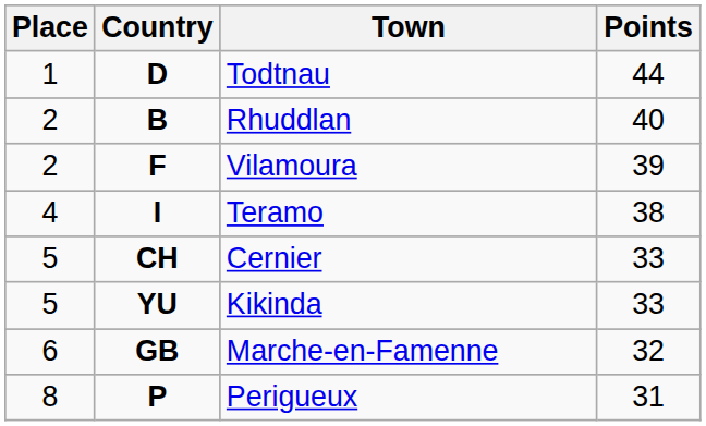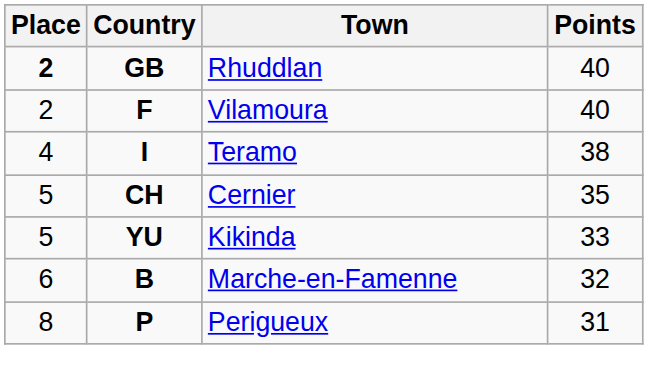 <table class="wikitable">
 <tr>
 <th width="25">Place</th>
 <th width="25">Country</th>
 <th width="200">Town</th>
 <th width="25">Points</th>
 </tr>
 <tr>
-<td align="center">1</td>
-<td align="center"><strong>D</strong></td>
-<td align="left"><a href='#'>Todtnau</a></td>
-<td align="center">44</td>
-</tr>
-<tr>
-<td align="center">2</td>
-<td align="center"><strong>B</strong></td>
+<td align="center"><strong>2</strong></td>
+<td align="center"><strong>GB</strong></td>
 <td align="left"><a href='#'>Rhuddlan</a></td>
 <td align="center">40</td>
 </tr>
 <tr>
 <td align="center">2</td>
 <td align="center"><strong>F</strong></td>
 <td align="left"><a href='#'>Vilamoura</a></td>
-<td align="center">39</td>
+<td align="center">40</td>
 </tr>
 <tr>
 <td align="center">4</td>
 <td align="center"><strong>I</strong></td>
 <td align="left"><a href='#'>Teramo</a></td>
 <td align="center">38</td>
 </tr>
 <tr>
 <td align="center">5</td>
 <td align="center"><strong>CH</strong></td>
 <td align="left"><a href='#'>Cernier</a></td>
-<td align="center">33</td>
+<td align="center">35</td>
 </tr>
 <tr>
 <td align="center">5</td>
 <td align="center"><strong>YU</strong></td>
 <td align="left"><a href='#'>Kikinda</a></td>
 <td align="center">33</td>
 </tr>
 <tr>
 <td align="center">6</td>
-<td align="center"><strong>GB</strong></td>
+<td align="center"><strong>B</strong></td>
 <td align="left"><a href='#'>Marche-en-Famenne</a></td>
 <td align="center">32</td>
 </tr>
 <tr>
 <td align="center">8</td>
 <td align="center"><strong>P</strong></td>
 <td align="left"><a href='#'>Perigueux</a></td>
 <td align="center">31</td>
 </tr>
 </table>
